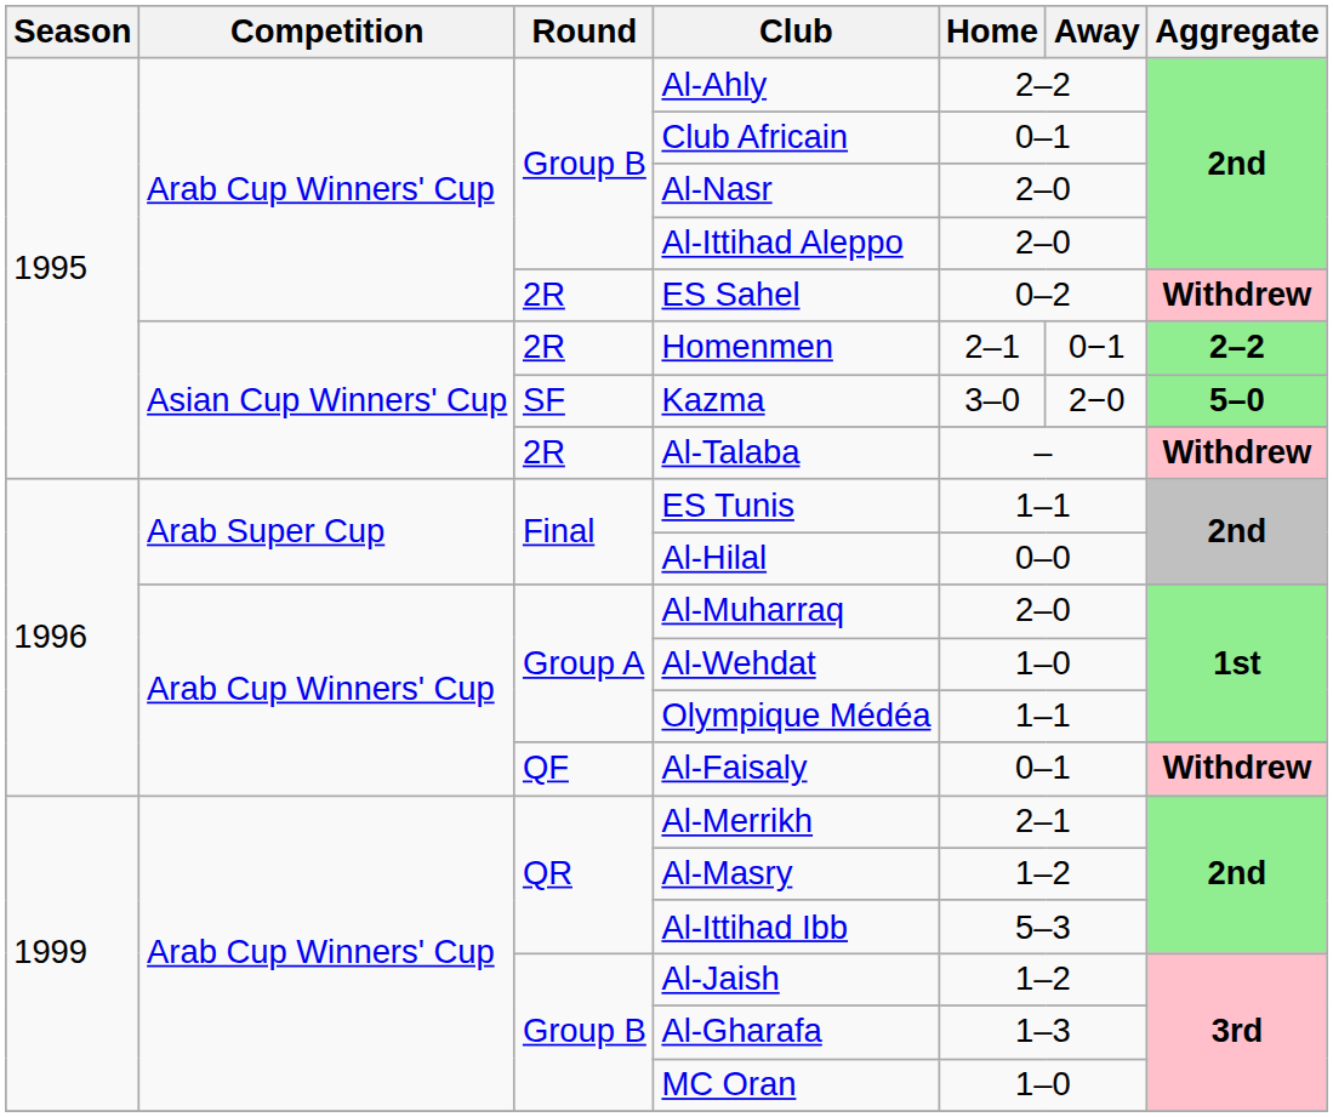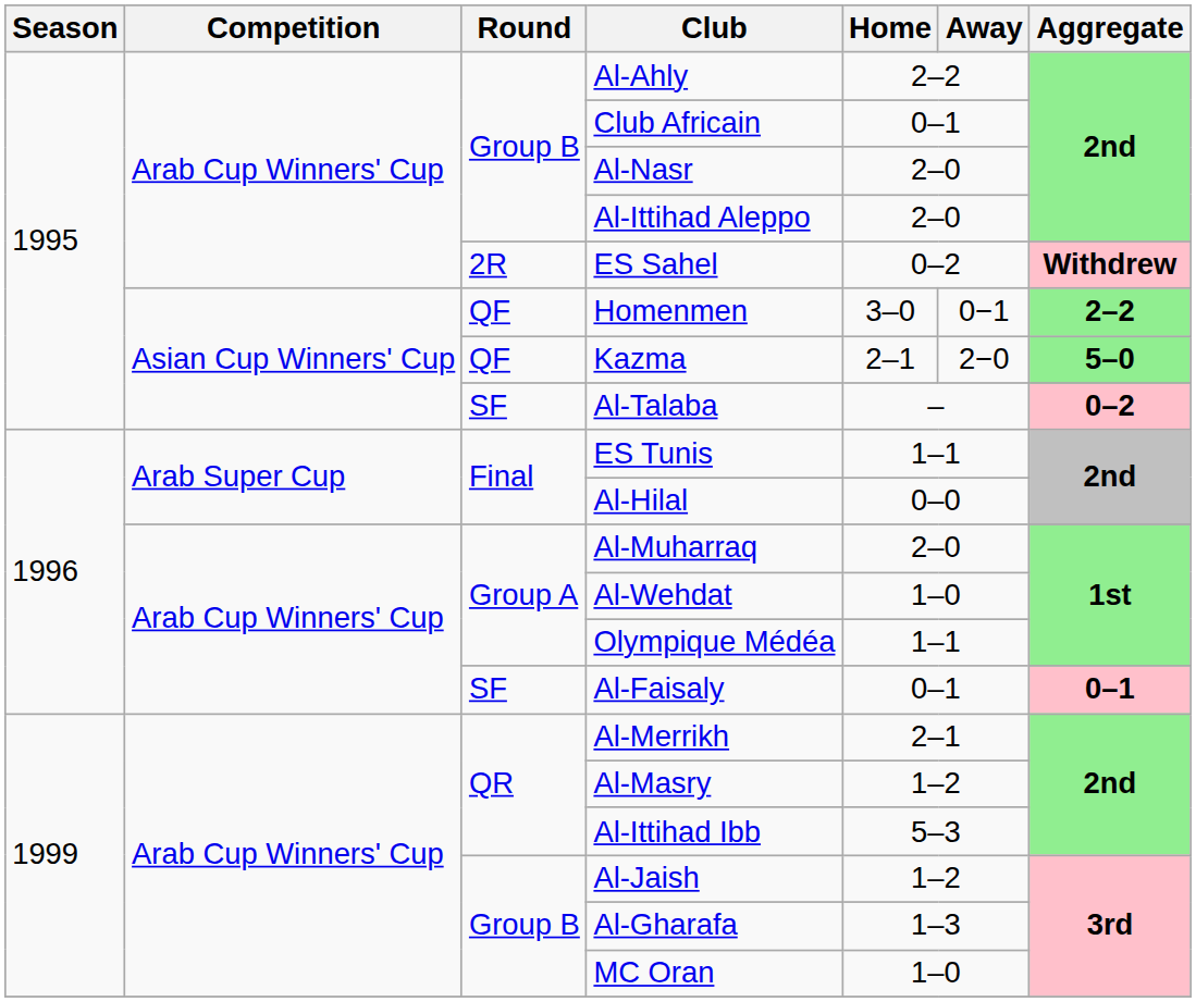 <table class="wikitable">
 <tr>
 <th>Season</th>
 <th>Competition</th>
 <th>Round</th>
 <th>Club</th>
 <th>Home</th>
 <th>Away</th>
 <th>Aggregate</th>
 </tr>
 <tr>
 <td rowspan="8">1995</td>
 <td rowspan="5"><a href='#'>Arab Cup Winners' Cup</a></td>
 <td rowspan="4"><a href='#'>Group B</a></td>
 <td> <a href='#'>Al-Ahly</a></td>
 <td colspan="2" style="text-align:center;"><span>2–2</span></td>
 <td bgcolor=lightgreen style="text-align:center;" rowspan="4"><strong>2nd</strong></td>
 </tr>
 <tr>
 <td> <a href='#'>Club Africain</a></td>
 <td colspan="2" style="text-align:center;"><span>0–1</span></td>
 </tr>
 <tr>
 <td> <a href='#'>Al-Nasr</a></td>
 <td colspan="2" style="text-align:center;"><span>2–0</span></td>
 </tr>
 <tr>
 <td> <a href='#'>Al-Ittihad Aleppo</a></td>
 <td colspan="2" style="text-align:center;"><span>2–0</span></td>
 </tr>
 <tr>
 <td rowspan="1"><a href='#'>2R</a></td>
 <td> <a href='#'>ES Sahel</a></td>
 <td colspan="2" style="text-align:center;"><span>0–2</span></td>
 <td bgcolor=pink style="text-align:center;"><strong>Withdrew</strong></td>
 </tr>
 <tr>
 <td rowspan="3"><a href='#'>Asian Cup Winners' Cup</a></td>
-<td rowspan="1"><a href='#'>2R</a></td>
+<td rowspan="1"><a href='#'>QF</a></td>
 <td> <a href='#'>Homenmen</a></td>
-<td style="text-align:center;">2–1</td>
+<td style="text-align:center;">3–0</td>
 <td style="text-align:center;">0−1</td>
 <td bgcolor=lightgreen style="text-align:center;" rowspan="1"><strong>2–2</strong></td>
 </tr>
 <tr>
-<td rowspan="1"><a href='#'>SF</a></td>
+<td rowspan="1"><a href='#'>QF</a></td>
 <td> <a href='#'>Kazma</a></td>
-<td style="text-align:center;">3–0</td>
+<td style="text-align:center;">2–1</td>
 <td style="text-align:center;">2−0</td>
 <td bgcolor=lightgreen style="text-align:center;" rowspan="1"><strong>5–0</strong></td>
 </tr>
 <tr>
-<td rowspan="1"><a href='#'>2R</a></td>
+<td rowspan="1"><a href='#'>SF</a></td>
 <td> <a href='#'>Al-Talaba</a></td>
 <td colspan="2" style="text-align:center;"><span>–</span></td>
-<td bgcolor=pink style="text-align:center;"><strong>Withdrew</strong></td>
+<td bgcolor=pink style="text-align:center;" rowspan="1"><strong>0–2</strong></td>
 </tr>
 <tr>
 <td rowspan="6">1996</td>
 <td rowspan="2"><a href='#'>Arab Super Cup</a></td>
 <td rowspan="2"><a href='#'>Final</a></td>
 <td> <a href='#'>ES Tunis</a></td>
 <td colspan="2" style="text-align:center;"><span>1–1</span></td>
 <td bgcolor=silver style="text-align:center;" rowspan="2"><strong>2nd</strong></td>
 </tr>
 <tr>
 <td> <a href='#'>Al-Hilal</a></td>
 <td colspan="2" style="text-align:center;"><span>0–0</span></td>
 </tr>
 <tr>
 <td rowspan="4"><a href='#'>Arab Cup Winners' Cup</a></td>
 <td rowspan="3"><a href='#'>Group A</a></td>
 <td> <a href='#'>Al-Muharraq</a></td>
 <td colspan="2" style="text-align:center;"><span>2–0</span></td>
 <td bgcolor=lightgreen style="text-align:center;" rowspan="3"><strong>1st</strong></td>
 </tr>
 <tr>
 <td> <a href='#'>Al-Wehdat</a></td>
 <td colspan="2" style="text-align:center;"><span>1–0</span></td>
 </tr>
 <tr>
 <td> <a href='#'>Olympique Médéa</a></td>
 <td colspan="2" style="text-align:center;"><span>1–1</span></td>
 </tr>
 <tr>
-<td rowspan="1"><a href='#'>QF</a></td>
+<td rowspan="1"><a href='#'>SF</a></td>
 <td> <a href='#'>Al-Faisaly</a></td>
 <td colspan="2" style="text-align:center;"><span>0–1</span></td>
-<td bgcolor=pink style="text-align:center;"><strong>Withdrew</strong></td>
+<td bgcolor=pink style="text-align:center;" rowspan="1"><strong>0–1</strong></td>
 </tr>
 <tr>
 <td rowspan="6">1999</td>
 <td rowspan="6"><a href='#'>Arab Cup Winners' Cup</a></td>
 <td rowspan="3"><a href='#'>QR</a></td>
 <td> <a href='#'>Al-Merrikh</a></td>
 <td colspan="2" style="text-align:center;"><span>2–1</span></td>
 <td bgcolor=lightgreen style="text-align:center;" rowspan="3"><strong>2nd</strong></td>
 </tr>
 <tr>
 <td> <a href='#'>Al-Masry</a></td>
 <td colspan="2" style="text-align:center;"><span>1–2</span></td>
 </tr>
 <tr>
 <td> <a href='#'>Al-Ittihad Ibb</a></td>
 <td colspan="2" style="text-align:center;"><span>5–3</span></td>
 </tr>
 <tr>
 <td rowspan="3"><a href='#'>Group B</a></td>
 <td> <a href='#'>Al-Jaish</a></td>
 <td colspan="2" style="text-align:center;"><span>1–2</span></td>
 <td bgcolor=pink style="text-align:center;" rowspan="3"><strong>3rd</strong></td>
 </tr>
 <tr>
 <td> <a href='#'>Al-Gharafa</a></td>
 <td colspan="2" style="text-align:center;"><span>1–3</span></td>
 </tr>
 <tr>
 <td> <a href='#'>MC Oran</a></td>
 <td colspan="2" style="text-align:center;"><span>1–0</span></td>
 </tr>
 <tr>
 </tr>
 </table>
